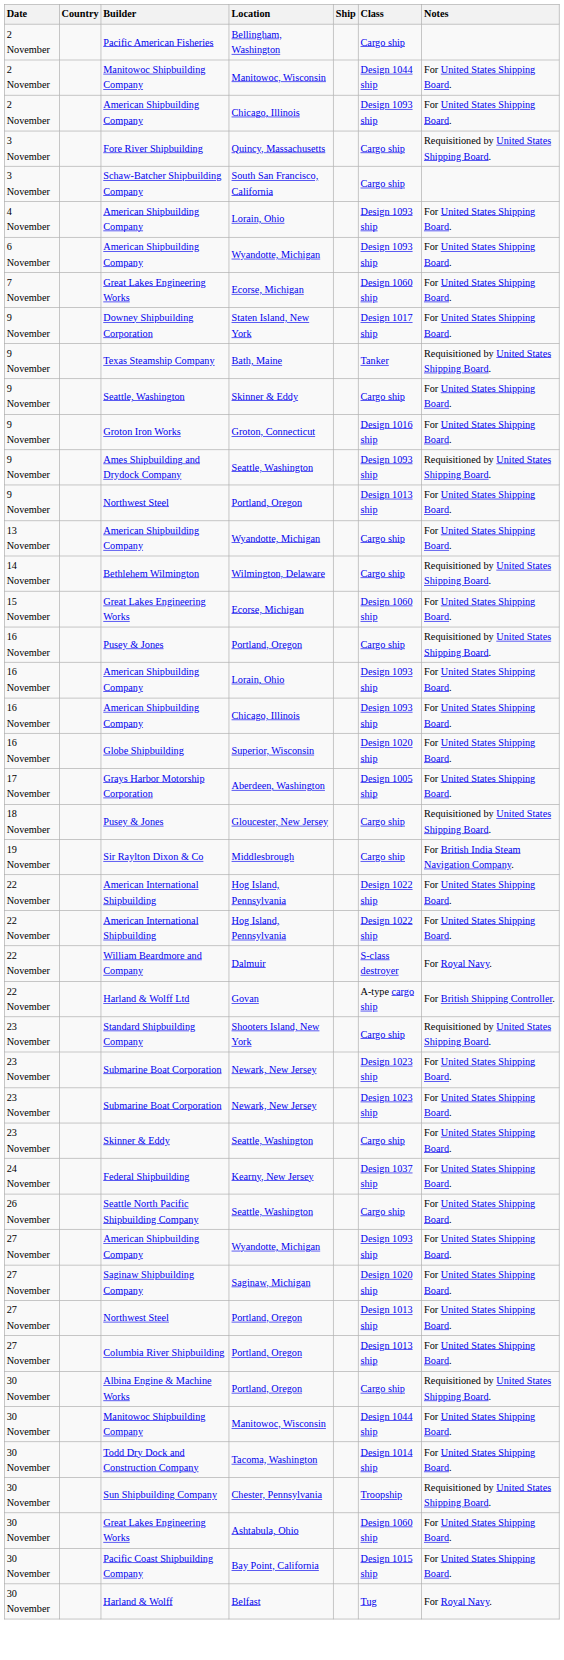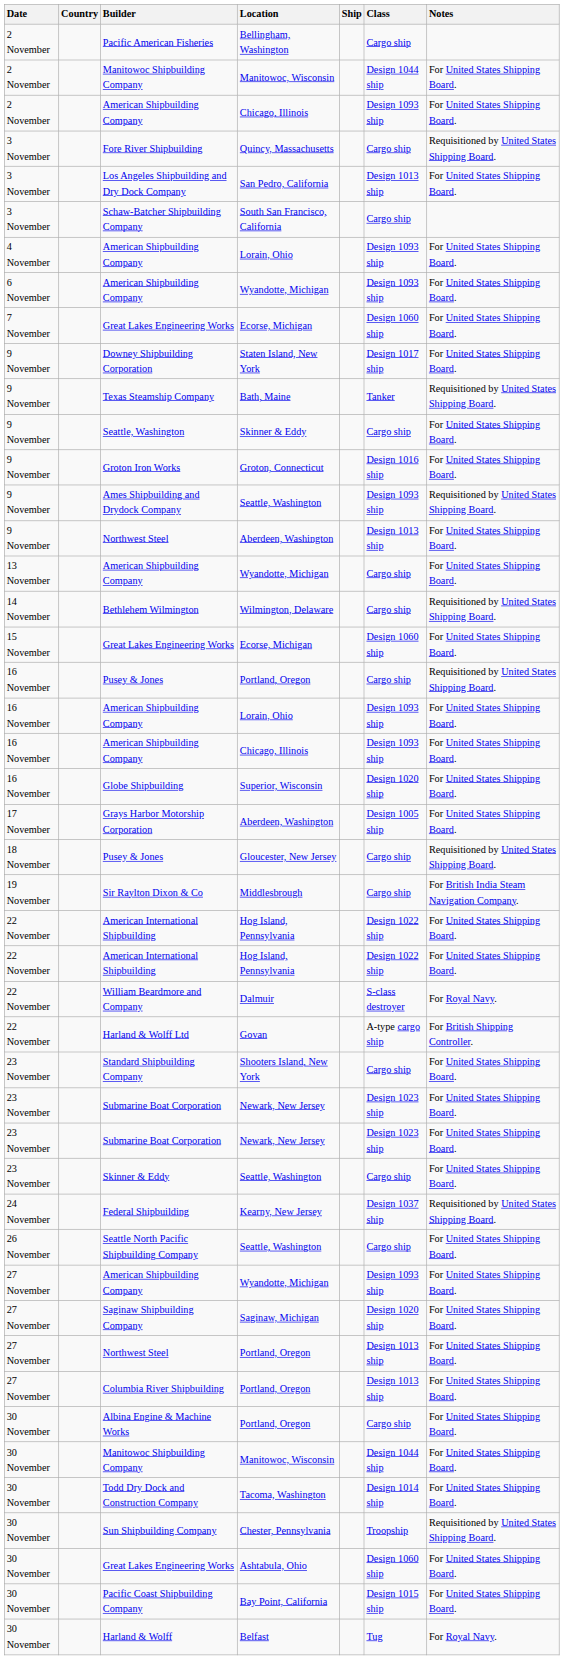 <table class="wikitable sortable" style="font-size:1.00em; line-height:1.5em;">
 <tr>
 <th style="text-align: left;">Date</th>
 <th style="text-align: left;">Country</th>
 <th style="text-align: left;">Builder</th>
 <th style="text-align: left;">Location</th>
 <th style="text-align: left;">Ship</th>
 <th style="text-align: left;">Class</th>
 <th style="text-align: left;">Notes</th>
 </tr>
 <tr>
 <td>2 November</td>
 <td></td>
 <td><a href='#'>Pacific American Fisheries</a></td>
 <td><a href='#'>Bellingham, Washington</a></td>
 <td><strong></strong></td>
 <td><a href='#'>Cargo ship</a></td>
 <td></td>
 </tr>
 <tr>
 <td>2 November</td>
 <td></td>
 <td><a href='#'>Manitowoc Shipbuilding Company</a></td>
 <td><a href='#'>Manitowoc, Wisconsin</a></td>
 <td><strong></strong></td>
 <td><a href='#'>Design 1044 ship</a></td>
 <td>For <a href='#'>United States Shipping Board</a>.</td>
 </tr>
 <tr>
 <td>2 November</td>
 <td></td>
 <td><a href='#'>American Shipbuilding Company</a></td>
 <td><a href='#'>Chicago, Illinois</a></td>
 <td><strong></strong></td>
 <td><a href='#'>Design 1093 ship</a></td>
 <td>For <a href='#'>United States Shipping Board</a>.</td>
 </tr>
 <tr>
 <td>3 November</td>
 <td></td>
 <td><a href='#'>Fore River Shipbuilding</a></td>
 <td><a href='#'>Quincy, Massachusetts</a></td>
 <td><strong></strong></td>
 <td><a href='#'>Cargo ship</a></td>
 <td>Requisitioned by <a href='#'>United States Shipping Board</a>.</td>
+</tr>
+<tr>
+<td>3 November</td>
+<td></td>
+<td><a href='#'>Los Angeles Shipbuilding and Dry Dock Company</a></td>
+<td><a href='#'>San Pedro, California</a></td>
+<td><strong></strong></td>
+<td><a href='#'>Design 1013 ship</a></td>
+<td>For <a href='#'>United States Shipping Board</a>.</td>
 </tr>
 <tr>
 <td>3 November</td>
 <td></td>
 <td><a href='#'>Schaw-Batcher Shipbuilding Company</a></td>
 <td><a href='#'>South San Francisco, California</a></td>
 <td><strong></strong></td>
 <td><a href='#'>Cargo ship</a></td>
 <td></td>
 </tr>
 <tr>
 <td>4 November</td>
 <td></td>
 <td><a href='#'>American Shipbuilding Company</a></td>
 <td><a href='#'>Lorain, Ohio</a></td>
 <td><strong></strong></td>
 <td><a href='#'>Design 1093 ship</a></td>
 <td>For <a href='#'>United States Shipping Board</a>.</td>
 </tr>
 <tr>
 <td>6 November</td>
 <td></td>
 <td><a href='#'>American Shipbuilding Company</a></td>
 <td><a href='#'>Wyandotte, Michigan</a></td>
 <td><strong></strong></td>
 <td><a href='#'>Design 1093 ship</a></td>
 <td>For <a href='#'>United States Shipping Board</a>.</td>
 </tr>
 <tr>
 <td>7 November</td>
 <td></td>
 <td><a href='#'>Great Lakes Engineering Works</a></td>
 <td><a href='#'>Ecorse, Michigan</a></td>
 <td><strong></strong></td>
 <td><a href='#'>Design 1060 ship</a></td>
 <td>For <a href='#'>United States Shipping Board</a>.</td>
 </tr>
 <tr>
 <td>9 November</td>
 <td></td>
 <td><a href='#'>Downey Shipbuilding Corporation</a></td>
 <td><a href='#'>Staten Island, New York</a></td>
 <td><strong></strong></td>
 <td><a href='#'>Design 1017 ship</a></td>
 <td>For <a href='#'>United States Shipping Board</a>.</td>
 </tr>
 <tr>
 <td>9 November</td>
 <td></td>
 <td><a href='#'>Texas Steamship Company</a></td>
 <td><a href='#'>Bath, Maine</a></td>
 <td><strong></strong></td>
 <td><a href='#'>Tanker</a></td>
 <td>Requisitioned by <a href='#'>United States Shipping Board</a>.</td>
 </tr>
 <tr>
 <td>9 November</td>
 <td></td>
 <td><a href='#'>Seattle, Washington</a></td>
 <td><a href='#'>Skinner & Eddy</a></td>
 <td><strong></strong></td>
 <td><a href='#'>Cargo ship</a></td>
 <td>For <a href='#'>United States Shipping Board</a>.</td>
 </tr>
 <tr>
 <td>9 November</td>
 <td></td>
 <td><a href='#'>Groton Iron Works</a></td>
 <td><a href='#'>Groton, Connecticut</a></td>
 <td><strong></strong></td>
 <td><a href='#'>Design 1016 ship</a></td>
 <td>For <a href='#'>United States Shipping Board</a>.</td>
 </tr>
 <tr>
 <td>9 November</td>
 <td></td>
 <td><a href='#'>Ames Shipbuilding and Drydock Company</a></td>
 <td><a href='#'>Seattle, Washington</a></td>
 <td><strong></strong></td>
 <td><a href='#'>Design 1093 ship</a></td>
 <td>Requisitioned by <a href='#'>United States Shipping Board</a>.</td>
 </tr>
 <tr>
 <td>9 November</td>
 <td></td>
 <td><a href='#'>Northwest Steel</a></td>
-<td><a href='#'>Portland, Oregon</a></td>
+<td><a href='#'>Aberdeen, Washington</a></td>
 <td><strong></strong></td>
 <td><a href='#'>Design 1013 ship</a></td>
 <td>For <a href='#'>United States Shipping Board</a>.</td>
 </tr>
 <tr>
 <td>13 November</td>
 <td></td>
 <td><a href='#'>American Shipbuilding Company</a></td>
 <td><a href='#'>Wyandotte, Michigan</a></td>
 <td><strong></strong></td>
 <td><a href='#'>Cargo ship</a></td>
 <td>For <a href='#'>United States Shipping Board</a>.</td>
 </tr>
 <tr>
 <td>14 November</td>
 <td></td>
 <td><a href='#'>Bethlehem Wilmington</a></td>
 <td><a href='#'>Wilmington, Delaware</a></td>
 <td><strong></strong></td>
 <td><a href='#'>Cargo ship</a></td>
 <td>Requisitioned by <a href='#'>United States Shipping Board</a>.</td>
 </tr>
 <tr>
 <td>15 November</td>
 <td></td>
 <td><a href='#'>Great Lakes Engineering Works</a></td>
 <td><a href='#'>Ecorse, Michigan</a></td>
 <td><strong></strong></td>
 <td><a href='#'>Design 1060 ship</a></td>
 <td>For <a href='#'>United States Shipping Board</a>.</td>
 </tr>
 <tr>
 <td>16 November</td>
 <td></td>
 <td><a href='#'>Pusey & Jones</a></td>
 <td><a href='#'>Portland, Oregon</a></td>
 <td><strong></strong></td>
 <td><a href='#'>Cargo ship</a></td>
 <td>Requisitioned by <a href='#'>United States Shipping Board</a>.</td>
 </tr>
 <tr>
 <td>16 November</td>
 <td></td>
 <td><a href='#'>American Shipbuilding Company</a></td>
 <td><a href='#'>Lorain, Ohio</a></td>
 <td><strong></strong></td>
 <td><a href='#'>Design 1093 ship</a></td>
 <td>For <a href='#'>United States Shipping Board</a>.</td>
 </tr>
 <tr>
 <td>16 November</td>
 <td></td>
 <td><a href='#'>American Shipbuilding Company</a></td>
 <td><a href='#'>Chicago, Illinois</a></td>
 <td><strong></strong></td>
 <td><a href='#'>Design 1093 ship</a></td>
 <td>For <a href='#'>United States Shipping Board</a>.</td>
 </tr>
 <tr>
 <td>16 November</td>
 <td></td>
 <td><a href='#'>Globe Shipbuilding</a></td>
 <td><a href='#'>Superior, Wisconsin</a></td>
 <td><strong></strong></td>
 <td><a href='#'>Design 1020 ship</a></td>
 <td>For <a href='#'>United States Shipping Board</a>.</td>
 </tr>
 <tr>
 <td>17 November</td>
 <td></td>
 <td><a href='#'>Grays Harbor Motorship Corporation</a></td>
 <td><a href='#'>Aberdeen, Washington</a></td>
 <td><strong></strong></td>
 <td><a href='#'>Design 1005 ship</a></td>
 <td>For <a href='#'>United States Shipping Board</a>.</td>
 </tr>
 <tr>
 <td>18 November</td>
 <td></td>
 <td><a href='#'>Pusey & Jones</a></td>
 <td><a href='#'>Gloucester, New Jersey</a></td>
 <td><strong></strong></td>
 <td><a href='#'>Cargo ship</a></td>
 <td>Requisitioned by <a href='#'>United States Shipping Board</a>.</td>
 </tr>
 <tr>
 <td>19 November</td>
 <td></td>
 <td><a href='#'>Sir Raylton Dixon & Co</a></td>
 <td><a href='#'>Middlesbrough</a></td>
 <td><strong></strong></td>
 <td><a href='#'>Cargo ship</a></td>
 <td>For <a href='#'>British India Steam Navigation Company</a>.</td>
 </tr>
 <tr>
 <td>22 November</td>
 <td></td>
 <td><a href='#'>American International Shipbuilding</a></td>
 <td><a href='#'>Hog Island, Pennsylvania</a></td>
 <td><strong></strong></td>
 <td><a href='#'>Design 1022 ship</a></td>
 <td>For <a href='#'>United States Shipping Board</a>.</td>
 </tr>
 <tr>
 <td>22 November</td>
 <td></td>
 <td><a href='#'>American International Shipbuilding</a></td>
 <td><a href='#'>Hog Island, Pennsylvania</a></td>
 <td><strong></strong></td>
 <td><a href='#'>Design 1022 ship</a></td>
 <td>For <a href='#'>United States Shipping Board</a>.</td>
 </tr>
 <tr>
 <td>22 November</td>
 <td></td>
 <td><a href='#'>William Beardmore and Company</a></td>
 <td><a href='#'>Dalmuir</a></td>
 <td><strong></strong></td>
 <td><a href='#'>S-class</a> <a href='#'>destroyer</a></td>
 <td>For <a href='#'>Royal Navy</a>.</td>
 </tr>
 <tr>
 <td>22 November</td>
 <td></td>
 <td><a href='#'>Harland & Wolff Ltd</a></td>
 <td><a href='#'>Govan</a></td>
 <td><strong></strong></td>
 <td>A-type <a href='#'>cargo ship</a></td>
 <td>For <a href='#'>British Shipping Controller</a>.</td>
 </tr>
 <tr>
 <td>23 November</td>
 <td></td>
 <td><a href='#'>Standard Shipbuilding Company</a></td>
 <td><a href='#'>Shooters Island, New York</a></td>
 <td><strong></strong></td>
 <td><a href='#'>Cargo ship</a></td>
-<td>Requisitioned by <a href='#'>United States Shipping Board</a>.</td>
+<td>For <a href='#'>United States Shipping Board</a>.</td>
 </tr>
 <tr>
 <td>23 November</td>
 <td></td>
 <td><a href='#'>Submarine Boat Corporation</a></td>
 <td><a href='#'>Newark, New Jersey</a></td>
 <td><strong></strong></td>
 <td><a href='#'>Design 1023 ship</a></td>
 <td>For <a href='#'>United States Shipping Board</a>.</td>
 </tr>
 <tr>
 <td>23 November</td>
 <td></td>
 <td><a href='#'>Submarine Boat Corporation</a></td>
 <td><a href='#'>Newark, New Jersey</a></td>
 <td><strong></strong></td>
 <td><a href='#'>Design 1023 ship</a></td>
 <td>For <a href='#'>United States Shipping Board</a>.</td>
 </tr>
 <tr>
 <td>23 November</td>
 <td></td>
 <td><a href='#'>Skinner & Eddy</a></td>
 <td><a href='#'>Seattle, Washington</a></td>
 <td><strong></strong></td>
 <td><a href='#'>Cargo ship</a></td>
 <td>For <a href='#'>United States Shipping Board</a>.</td>
 </tr>
 <tr>
 <td>24 November</td>
 <td></td>
 <td><a href='#'>Federal Shipbuilding</a></td>
 <td><a href='#'>Kearny, New Jersey</a></td>
 <td><strong></strong></td>
 <td><a href='#'>Design 1037 ship</a></td>
-<td>For <a href='#'>United States Shipping Board</a>.</td>
+<td>Requisitioned by <a href='#'>United States Shipping Board</a>.</td>
 </tr>
 <tr>
 <td>26 November</td>
 <td></td>
 <td><a href='#'>Seattle North Pacific Shipbuilding Company</a></td>
 <td><a href='#'>Seattle, Washington</a></td>
 <td><strong></strong></td>
 <td><a href='#'>Cargo ship</a></td>
 <td>For <a href='#'>United States Shipping Board</a>.</td>
 </tr>
 <tr>
 <td>27 November</td>
 <td></td>
 <td><a href='#'>American Shipbuilding Company</a></td>
 <td><a href='#'>Wyandotte, Michigan</a></td>
 <td><strong></strong></td>
 <td><a href='#'>Design 1093 ship</a></td>
 <td>For <a href='#'>United States Shipping Board</a>.</td>
 </tr>
 <tr>
 <td>27 November</td>
 <td></td>
 <td><a href='#'>Saginaw Shipbuilding Company</a></td>
 <td><a href='#'>Saginaw, Michigan</a></td>
 <td><strong></strong></td>
 <td><a href='#'>Design 1020 ship</a></td>
 <td>For <a href='#'>United States Shipping Board</a>.</td>
 </tr>
 <tr>
 <td>27 November</td>
 <td></td>
 <td><a href='#'>Northwest Steel</a></td>
 <td><a href='#'>Portland, Oregon</a></td>
 <td><strong></strong></td>
 <td><a href='#'>Design 1013 ship</a></td>
 <td>For <a href='#'>United States Shipping Board</a>.</td>
 </tr>
 <tr>
 <td>27 November</td>
 <td></td>
 <td><a href='#'>Columbia River Shipbuilding</a></td>
 <td><a href='#'>Portland, Oregon</a></td>
 <td><strong></strong></td>
 <td><a href='#'>Design 1013 ship</a></td>
 <td>For <a href='#'>United States Shipping Board</a>.</td>
 </tr>
 <tr>
 <td>30 November</td>
 <td></td>
 <td><a href='#'>Albina Engine & Machine Works</a></td>
 <td><a href='#'>Portland, Oregon</a></td>
 <td><strong></strong></td>
 <td><a href='#'>Cargo ship</a></td>
-<td>Requisitioned by <a href='#'>United States Shipping Board</a>.</td>
+<td>For <a href='#'>United States Shipping Board</a>.</td>
 </tr>
 <tr>
 <td>30 November</td>
 <td></td>
 <td><a href='#'>Manitowoc Shipbuilding Company</a></td>
 <td><a href='#'>Manitowoc, Wisconsin</a></td>
 <td><strong></strong></td>
 <td><a href='#'>Design 1044 ship</a></td>
 <td>For <a href='#'>United States Shipping Board</a>.</td>
 </tr>
 <tr>
 <td>30 November</td>
 <td></td>
 <td><a href='#'>Todd Dry Dock and Construction Company</a></td>
 <td><a href='#'>Tacoma, Washington</a></td>
 <td><strong></strong></td>
 <td><a href='#'>Design 1014 ship</a></td>
 <td>For <a href='#'>United States Shipping Board</a>.</td>
 </tr>
 <tr>
 <td>30 November</td>
 <td></td>
 <td><a href='#'>Sun Shipbuilding Company</a></td>
 <td><a href='#'>Chester, Pennsylvania</a></td>
 <td><strong></strong></td>
 <td><a href='#'>Troopship</a></td>
 <td>Requisitioned by <a href='#'>United States Shipping Board</a>.</td>
 </tr>
 <tr>
 <td>30 November</td>
 <td></td>
 <td><a href='#'>Great Lakes Engineering Works</a></td>
 <td><a href='#'>Ashtabula, Ohio</a></td>
 <td><strong></strong></td>
 <td><a href='#'>Design 1060 ship</a></td>
 <td>For <a href='#'>United States Shipping Board</a>.</td>
 </tr>
 <tr ---->
 <td>30 November</td>
 <td></td>
 <td><a href='#'>Pacific Coast Shipbuilding Company</a></td>
 <td><a href='#'>Bay Point, California</a></td>
 <td><strong></strong></td>
 <td><a href='#'>Design 1015 ship</a></td>
 <td>For <a href='#'>United States Shipping Board</a>.</td>
 </tr>
 <tr ---->
 <td>30 November</td>
 <td></td>
 <td><a href='#'>Harland & Wolff</a></td>
 <td><a href='#'>Belfast</a></td>
 <td><strong></strong></td>
 <td><a href='#'>Tug</a></td>
 <td>For <a href='#'>Royal Navy</a>.</td>
 </tr>
 </table>
